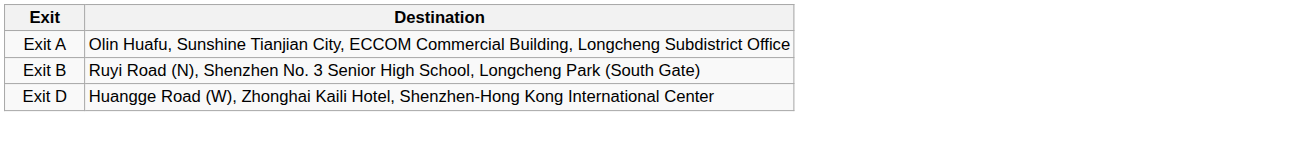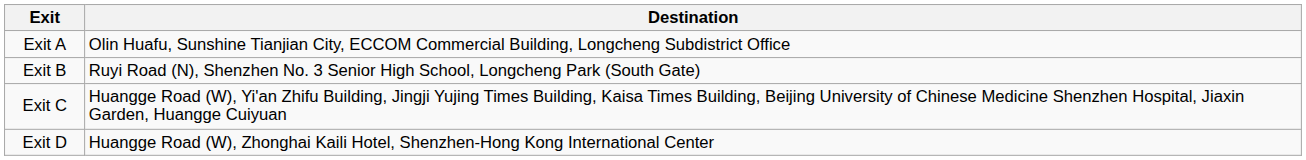 <table class="wikitable">
 <tr>
 <th style="width:70px">Exit</th>
 <th>Destination</th>
 </tr>
 <tr>
 <td align=center>Exit A</td>
 <td>Olin Huafu, Sunshine Tianjian City, ECCOM Commercial Building, Longcheng Subdistrict Office</td>
 </tr>
 <tr>
 <td align=center>Exit B</td>
 <td>Ruyi Road (N), Shenzhen No. 3 Senior High School, Longcheng Park (South Gate)</td>
 </tr>
 <tr>
+<td align=center>Exit C</td>
+<td>Huangge Road (W), Yi'an Zhifu Building, Jingji Yujing Times Building, Kaisa Times Building, Beijing University of Chinese Medicine Shenzhen Hospital, Jiaxin Garden, Huangge Cuiyuan</td>
+</tr>
+<tr>
 <td align=center>Exit D</td>
 <td>Huangge Road (W), Zhonghai Kaili Hotel, Shenzhen-Hong Kong International Center</td>
 </tr>
 </table>
